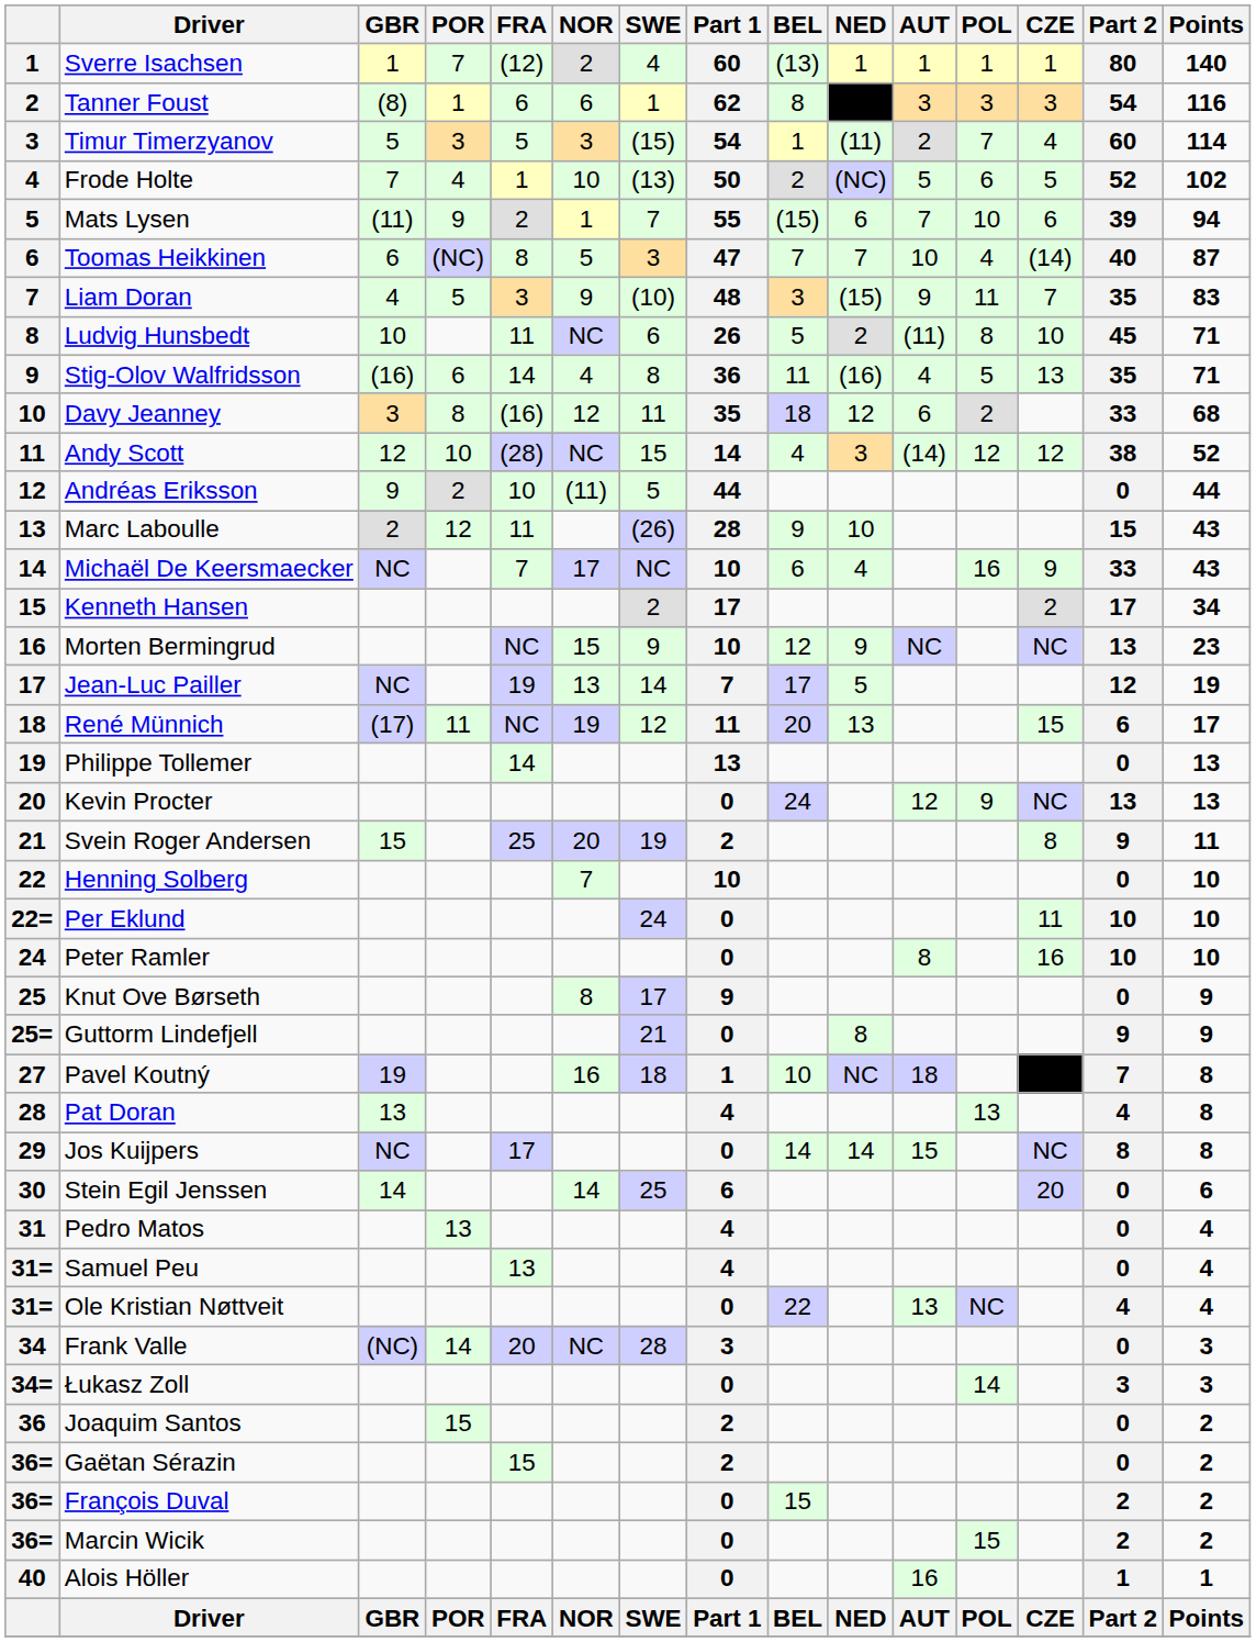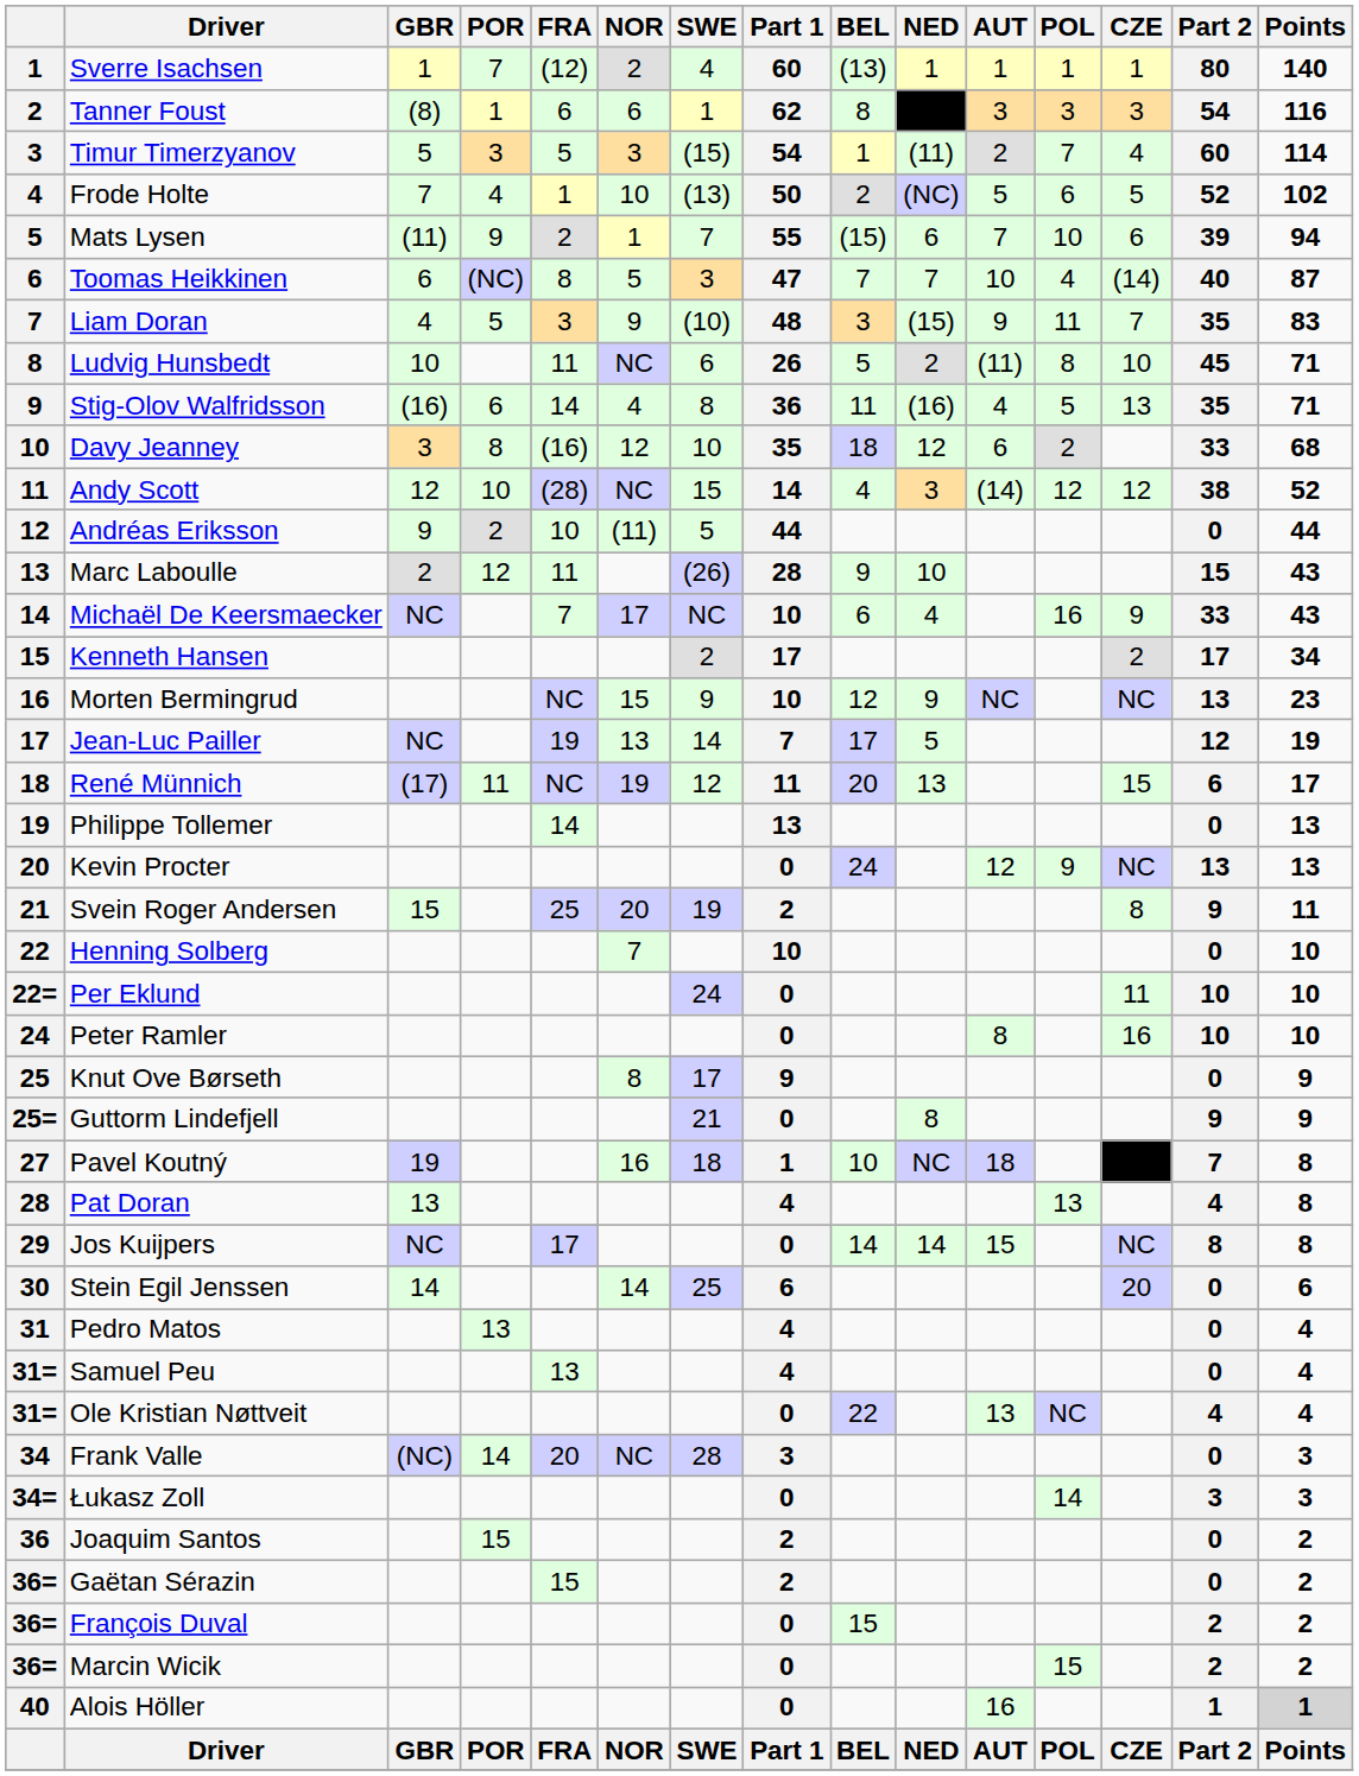 <table class="wikitable" style="font-size: 85%; text-align: center;">
 <tr valign="top">
 <th valign="middle"></th>
 <th valign="middle">Driver</th>
 <th>GBR <br></th>
 <th>POR <br></th>
 <th>FRA <br></th>
 <th>NOR <br></th>
 <th>SWE <br></th>
 <th valign="middle">Part 1</th>
 <th>BEL <br></th>
 <th>NED <br></th>
 <th>AUT <br></th>
 <th>POL <br></th>
 <th>CZE <br></th>
 <th valign="middle">Part 2</th>
 <th valign="middle">Points</th>
 </tr>
 <tr>
 <th>1</th>
 <td align=left> <a href='#'>Sverre Isachsen</a></td>
 <td style="background:#FFFFBF;">1</td>
 <td style="background:#DFFFDF;">7</td>
 <td style="background:#DFFFDF;">(12)</td>
 <td style="background:#DFDFDF;">2</td>
 <td style="background:#DFFFDF;">4</td>
 <th>60</th>
 <td style="background:#DFFFDF;">(13)</td>
 <td style="background:#FFFFBF;">1</td>
 <td style="background:#FFFFBF;">1</td>
 <td style="background:#FFFFBF;">1</td>
 <td style="background:#FFFFBF;">1</td>
 <th>80</th>
 <td><strong>140</strong></td>
 </tr>
 <tr>
 <th>2</th>
 <td align=left> <a href='#'>Tanner Foust</a></td>
 <td style="background:#DFFFDF;">(8)</td>
 <td style="background:#FFFFBF;">1</td>
 <td style="background:#DFFFDF;">6</td>
 <td style="background:#DFFFDF;">6</td>
 <td style="background:#FFFFBF;">1</td>
 <th>62</th>
 <td style="background:#DFFFDF;">8</td>
 <td style="background:#000000;"><span>DSQ</span></td>
 <td style="background:#FFDF9F;">3</td>
 <td style="background:#FFDF9F;">3</td>
 <td style="background:#FFDF9F;">3</td>
 <th>54</th>
 <td><strong>116</strong></td>
 </tr>
 <tr>
 <th>3</th>
 <td align=left> <a href='#'>Timur Timerzyanov</a></td>
 <td style="background:#DFFFDF;">5</td>
 <td style="background:#FFDF9F;">3</td>
 <td style="background:#DFFFDF;">5</td>
 <td style="background:#FFDF9F;">3</td>
 <td style="background:#DFFFDF;">(15)</td>
 <th>54</th>
 <td style="background:#FFFFBF;">1</td>
 <td style="background:#DFFFDF;">(11)</td>
 <td style="background:#DFDFDF;">2</td>
 <td style="background:#DFFFDF;">7</td>
 <td style="background:#DFFFDF;">4</td>
 <th>60</th>
 <td><strong>114</strong></td>
 </tr>
 <tr>
 <th>4</th>
 <td align=left> Frode Holte</td>
 <td style="background:#DFFFDF;">7</td>
 <td style="background:#DFFFDF;">4</td>
 <td style="background:#FFFFBF;">1</td>
 <td style="background:#DFFFDF;">10</td>
 <td style="background:#DFFFDF;">(13)</td>
 <th>50</th>
 <td style="background:#DFDFDF;">2</td>
 <td style="background:#CFCFFF;">(NC)</td>
 <td style="background:#DFFFDF;">5</td>
 <td style="background:#DFFFDF;">6</td>
 <td style="background:#DFFFDF;">5</td>
 <th>52</th>
 <td><strong>102</strong></td>
 </tr>
 <tr>
 <th>5</th>
 <td align=left> Mats Lysen</td>
 <td style="background:#DFFFDF;">(11)</td>
 <td style="background:#DFFFDF;">9</td>
 <td style="background:#DFDFDF;">2</td>
 <td style="background:#FFFFBF;">1</td>
 <td style="background:#DFFFDF;">7</td>
 <th>55</th>
 <td style="background:#DFFFDF;">(15)</td>
 <td style="background:#DFFFDF;">6</td>
 <td style="background:#DFFFDF;">7</td>
 <td style="background:#DFFFDF;">10</td>
 <td style="background:#DFFFDF;">6</td>
 <th>39</th>
 <td><strong>94</strong></td>
 </tr>
 <tr>
 <th>6</th>
 <td align=left> <a href='#'>Toomas Heikkinen</a></td>
 <td style="background:#DFFFDF;">6</td>
 <td style="background:#CFCFFF;">(NC)</td>
 <td style="background:#DFFFDF;">8</td>
 <td style="background:#DFFFDF;">5</td>
 <td style="background:#FFDF9F;">3</td>
 <th>47</th>
 <td style="background:#DFFFDF;">7</td>
 <td style="background:#DFFFDF;">7</td>
 <td style="background:#DFFFDF;">10</td>
 <td style="background:#DFFFDF;">4</td>
 <td style="background:#DFFFDF;">(14)</td>
 <th>40</th>
 <td><strong>87</strong></td>
 </tr>
 <tr>
 <th>7</th>
 <td align=left> <a href='#'>Liam Doran</a></td>
 <td style="background:#DFFFDF;">4</td>
 <td style="background:#DFFFDF;">5</td>
 <td style="background:#FFDF9F;">3</td>
 <td style="background:#DFFFDF;">9</td>
 <td style="background:#DFFFDF;">(10)</td>
 <th>48</th>
 <td style="background:#FFDF9F;">3</td>
 <td style="background:#DFFFDF;">(15)</td>
 <td style="background:#DFFFDF;">9</td>
 <td style="background:#DFFFDF;">11</td>
 <td style="background:#DFFFDF;">7</td>
 <th>35</th>
 <td><strong>83</strong></td>
 </tr>
 <tr>
 <th>8</th>
 <td align=left> <a href='#'>Ludvig Hunsbedt</a></td>
 <td style="background:#DFFFDF;">10</td>
 <td></td>
 <td style="background:#DFFFDF;">11</td>
 <td style="background:#CFCFFF;">NC</td>
 <td style="background:#DFFFDF;">6</td>
 <th>26</th>
 <td style="background:#DFFFDF;">5</td>
 <td style="background:#DFDFDF;">2</td>
 <td style="background:#DFFFDF;">(11)</td>
 <td style="background:#DFFFDF;">8</td>
 <td style="background:#DFFFDF;">10</td>
 <th>45</th>
 <td><strong>71</strong></td>
 </tr>
 <tr>
 <th>9</th>
 <td align=left> <a href='#'>Stig-Olov Walfridsson</a></td>
 <td style="background:#DFFFDF;">(16)</td>
 <td style="background:#DFFFDF;">6</td>
 <td style="background:#DFFFDF;">14</td>
 <td style="background:#DFFFDF;">4</td>
 <td style="background:#DFFFDF;">8</td>
 <th>36</th>
 <td style="background:#DFFFDF;">11</td>
 <td style="background:#DFFFDF;">(16)</td>
 <td style="background:#DFFFDF;">4</td>
 <td style="background:#DFFFDF;">5</td>
 <td style="background:#DFFFDF;">13</td>
 <th>35</th>
 <td><strong>71</strong></td>
 </tr>
 <tr>
 <th>10</th>
 <td align=left> <a href='#'>Davy Jeanney</a></td>
 <td style="background:#FFDF9F;">3</td>
 <td style="background:#DFFFDF;">8</td>
 <td style="background:#DFFFDF;">(16)</td>
 <td style="background:#DFFFDF;">12</td>
-<td style="background:#DFFFDF;">11</td>
+<td style="background:#DFFFDF;">10</td>
 <th>35</th>
 <td style="background:#CFCFFF;">18</td>
 <td style="background:#DFFFDF;">12</td>
 <td style="background:#DFFFDF;">6</td>
 <td style="background:#DFDFDF;">2</td>
 <td></td>
 <th>33</th>
 <td><strong>68</strong></td>
 </tr>
 <tr>
 <th>11</th>
 <td align=left> <a href='#'>Andy Scott</a></td>
 <td style="background:#DFFFDF;">12</td>
 <td style="background:#DFFFDF;">10</td>
 <td style="background:#CFCFFF;">(28)</td>
 <td style="background:#CFCFFF;">NC</td>
 <td style="background:#DFFFDF;">15</td>
 <th>14</th>
 <td style="background:#DFFFDF;">4</td>
 <td style="background:#FFDF9F;">3</td>
 <td style="background:#DFFFDF;">(14)</td>
 <td style="background:#DFFFDF;">12</td>
 <td style="background:#DFFFDF;">12</td>
 <th>38</th>
 <td><strong>52</strong></td>
 </tr>
 <tr>
 <th>12</th>
 <td align=left> <a href='#'>Andréas Eriksson</a></td>
 <td style="background:#DFFFDF;">9</td>
 <td style="background:#DFDFDF;">2</td>
 <td style="background:#DFFFDF;">10</td>
 <td style="background:#DFFFDF;">(11)</td>
 <td style="background:#DFFFDF;">5</td>
 <th>44</th>
 <td></td>
 <td></td>
 <td></td>
 <td></td>
 <td></td>
 <th>0</th>
 <td><strong>44</strong></td>
 </tr>
 <tr>
 <th>13</th>
 <td align=left> Marc Laboulle</td>
 <td style="background:#DFDFDF;">2</td>
 <td style="background:#DFFFDF;">12</td>
 <td style="background:#DFFFDF;">11</td>
 <td></td>
 <td style="background:#CFCFFF;">(26)</td>
 <th>28</th>
 <td style="background:#DFFFDF;">9</td>
 <td style="background:#DFFFDF;">10</td>
 <td></td>
 <td></td>
 <td></td>
 <th>15</th>
 <td><strong>43</strong></td>
 </tr>
 <tr>
 <th>14</th>
 <td align=left> <a href='#'>Michaël De Keersmaecker</a></td>
 <td style="background:#CFCFFF;">NC</td>
 <td></td>
 <td style="background:#DFFFDF;">7</td>
 <td style="background:#CFCFFF;">17</td>
 <td style="background:#CFCFFF;">NC</td>
 <th>10</th>
 <td style="background:#DFFFDF;">6</td>
 <td style="background:#DFFFDF;">4</td>
 <td></td>
 <td style="background:#DFFFDF;">16</td>
 <td style="background:#DFFFDF;">9</td>
 <th>33</th>
 <td><strong>43</strong></td>
 </tr>
 <tr>
 <th>15</th>
 <td align=left> <a href='#'>Kenneth Hansen</a></td>
 <td></td>
 <td></td>
 <td></td>
 <td></td>
 <td style="background:#DFDFDF;">2</td>
 <th>17</th>
 <td></td>
 <td></td>
 <td></td>
 <td></td>
 <td style="background:#DFDFDF;">2</td>
 <th>17</th>
 <td><strong>34</strong></td>
 </tr>
 <tr>
 <th>16</th>
 <td align=left> Morten Bermingrud</td>
 <td></td>
 <td></td>
 <td style="background:#CFCFFF;">NC</td>
 <td style="background:#DFFFDF;">15</td>
 <td style="background:#DFFFDF;">9</td>
 <th>10</th>
 <td style="background:#DFFFDF;">12</td>
 <td style="background:#DFFFDF;">9</td>
 <td style="background:#CFCFFF;">NC</td>
 <td></td>
 <td style="background:#CFCFFF;">NC</td>
 <th>13</th>
 <td><strong>23</strong></td>
 </tr>
 <tr>
 <th>17</th>
 <td align=left> <a href='#'>Jean-Luc Pailler</a></td>
 <td style="background:#CFCFFF;">NC</td>
 <td></td>
 <td style="background:#CFCFFF;">19</td>
 <td style="background:#DFFFDF;">13</td>
 <td style="background:#DFFFDF;">14</td>
 <th>7</th>
 <td style="background:#CFCFFF;">17</td>
 <td style="background:#DFFFDF;">5</td>
 <td></td>
 <td></td>
 <td></td>
 <th>12</th>
 <td><strong>19</strong></td>
 </tr>
 <tr>
 <th>18</th>
 <td align=left> <a href='#'>René Münnich</a></td>
 <td style="background:#CFCFFF;">(17)</td>
 <td style="background:#DFFFDF;">11</td>
 <td style="background:#CFCFFF;">NC</td>
 <td style="background:#CFCFFF;">19</td>
 <td style="background:#DFFFDF;">12</td>
 <th>11</th>
 <td style="background:#CFCFFF;">20</td>
 <td style="background:#DFFFDF;">13</td>
 <td></td>
 <td></td>
 <td style="background:#DFFFDF;">15</td>
 <th>6</th>
 <td><strong>17</strong></td>
 </tr>
 <tr>
 <th>19</th>
 <td align=left> Philippe Tollemer</td>
 <td></td>
 <td></td>
 <td style="background:#DFFFDF;">14</td>
 <td></td>
 <td></td>
 <th>13</th>
 <td></td>
 <td></td>
 <td></td>
 <td></td>
 <td></td>
 <th>0</th>
 <td><strong>13</strong></td>
 </tr>
 <tr>
 <th>20</th>
 <td align=left> Kevin Procter</td>
 <td></td>
 <td></td>
 <td></td>
 <td></td>
 <td></td>
 <th>0</th>
 <td style="background:#CFCFFF;">24</td>
 <td></td>
 <td style="background:#DFFFDF;">12</td>
 <td style="background:#DFFFDF;">9</td>
 <td style="background:#CFCFFF;">NC</td>
 <th>13</th>
 <td><strong>13</strong></td>
 </tr>
 <tr>
 <th>21</th>
 <td align=left> Svein Roger Andersen</td>
 <td style="background:#DFFFDF;">15</td>
 <td></td>
 <td style="background:#CFCFFF;">25</td>
 <td style="background:#CFCFFF;">20</td>
 <td style="background:#CFCFFF;">19</td>
 <th>2</th>
 <td></td>
 <td></td>
 <td></td>
 <td></td>
 <td style="background:#DFFFDF;">8</td>
 <th>9</th>
 <td><strong>11</strong></td>
 </tr>
 <tr>
 <th>22</th>
 <td align=left> <a href='#'>Henning Solberg</a></td>
 <td></td>
 <td></td>
 <td></td>
 <td style="background:#DFFFDF;">7</td>
 <td></td>
 <th>10</th>
 <td></td>
 <td></td>
 <td></td>
 <td></td>
 <td></td>
 <th>0</th>
 <td><strong>10</strong></td>
 </tr>
 <tr>
 <th>22=</th>
 <td align=left> <a href='#'>Per Eklund</a></td>
 <td></td>
 <td></td>
 <td></td>
 <td></td>
 <td style="background:#CFCFFF;">24</td>
 <th>0</th>
 <td></td>
 <td></td>
 <td></td>
 <td></td>
 <td style="background:#DFFFDF;">11</td>
 <th>10</th>
 <td><strong>10</strong></td>
 </tr>
 <tr>
 <th>24</th>
 <td align=left> Peter Ramler</td>
 <td></td>
 <td></td>
 <td></td>
 <td></td>
 <td></td>
 <th>0</th>
 <td></td>
 <td></td>
 <td style="background:#DFFFDF;">8</td>
 <td></td>
 <td style="background:#DFFFDF;">16</td>
 <th>10</th>
 <td><strong>10</strong></td>
 </tr>
 <tr>
 <th>25</th>
 <td align=left> Knut Ove Børseth</td>
 <td></td>
 <td></td>
 <td></td>
 <td style="background:#DFFFDF;">8</td>
 <td style="background:#CFCFFF;">17</td>
 <th>9</th>
 <td></td>
 <td></td>
 <td></td>
 <td></td>
 <td></td>
 <th>0</th>
 <td><strong>9</strong></td>
 </tr>
 <tr>
 <th>25=</th>
 <td align=left> Guttorm Lindefjell</td>
 <td></td>
 <td></td>
 <td></td>
 <td></td>
 <td style="background:#CFCFFF;">21</td>
 <th>0</th>
 <td></td>
 <td style="background:#DFFFDF;">8</td>
 <td></td>
 <td></td>
 <td></td>
 <th>9</th>
 <td><strong>9</strong></td>
 </tr>
 <tr>
 <th>27</th>
 <td align=left> Pavel Koutný</td>
 <td style="background:#CFCFFF;">19</td>
 <td></td>
 <td></td>
 <td style="background:#DFFFDF;">16</td>
 <td style="background:#CFCFFF;">18</td>
 <th>1</th>
 <td style="background:#DFFFDF;">10</td>
 <td style="background:#CFCFFF;">NC</td>
 <td style="background:#CFCFFF;">18</td>
 <td></td>
 <td style="background:#000000;"><span>DSQ</span></td>
 <th>7</th>
 <td><strong>8</strong></td>
 </tr>
 <tr>
 <th>28</th>
 <td align=left> <a href='#'>Pat Doran</a></td>
 <td style="background:#DFFFDF;">13</td>
 <td></td>
 <td></td>
 <td></td>
 <td></td>
 <th>4</th>
 <td></td>
 <td></td>
 <td></td>
 <td style="background:#DFFFDF;">13</td>
 <td></td>
 <th>4</th>
 <td><strong>8</strong></td>
 </tr>
 <tr>
 <th>29</th>
 <td align=left> Jos Kuijpers</td>
 <td style="background:#CFCFFF;">NC</td>
 <td></td>
 <td style="background:#CFCFFF;">17</td>
 <td></td>
 <td></td>
 <th>0</th>
 <td style="background:#DFFFDF;">14</td>
 <td style="background:#DFFFDF;">14</td>
 <td style="background:#DFFFDF;">15</td>
 <td></td>
 <td style="background:#CFCFFF;">NC</td>
 <th>8</th>
 <td><strong>8</strong></td>
 </tr>
 <tr>
 <th>30</th>
 <td align=left> Stein Egil Jenssen</td>
 <td style="background:#DFFFDF;">14</td>
 <td></td>
 <td></td>
 <td style="background:#DFFFDF;">14</td>
 <td style="background:#CFCFFF;">25</td>
 <th>6</th>
 <td></td>
 <td></td>
 <td></td>
 <td></td>
 <td style="background:#CFCFFF;">20</td>
 <th>0</th>
 <td><strong>6</strong></td>
 </tr>
 <tr>
 <th>31</th>
 <td align=left> Pedro Matos</td>
 <td></td>
 <td style="background:#DFFFDF;">13</td>
 <td></td>
 <td></td>
 <td></td>
 <th>4</th>
 <td></td>
 <td></td>
 <td></td>
 <td></td>
 <td></td>
 <th>0</th>
 <td><strong>4</strong></td>
 </tr>
 <tr>
 <th>31=</th>
 <td align=left> Samuel Peu</td>
 <td></td>
 <td></td>
 <td style="background:#DFFFDF;">13</td>
 <td></td>
 <td></td>
 <th>4</th>
 <td></td>
 <td></td>
 <td></td>
 <td></td>
 <td></td>
 <th>0</th>
 <td><strong>4</strong></td>
 </tr>
 <tr>
 <th>31=</th>
 <td align=left> Ole Kristian Nøttveit</td>
 <td></td>
 <td></td>
 <td></td>
 <td></td>
 <td></td>
 <th>0</th>
 <td style="background:#CFCFFF;">22</td>
 <td></td>
 <td style="background:#DFFFDF;">13</td>
 <td style="background:#CFCFFF;">NC</td>
 <td></td>
 <th>4</th>
 <td><strong>4</strong></td>
 </tr>
 <tr>
 <th>34</th>
 <td align=left> Frank Valle</td>
 <td style="background:#CFCFFF;">(NC)</td>
 <td style="background:#DFFFDF;">14</td>
 <td style="background:#CFCFFF;">20</td>
 <td style="background:#CFCFFF;">NC</td>
 <td style="background:#CFCFFF;">28</td>
 <th>3</th>
 <td></td>
 <td></td>
 <td></td>
 <td></td>
 <td></td>
 <th>0</th>
 <td><strong>3</strong></td>
 </tr>
 <tr>
 <th>34=</th>
 <td align=left> Łukasz Zoll</td>
 <td></td>
 <td></td>
 <td></td>
 <td></td>
 <td></td>
 <th>0</th>
 <td></td>
 <td></td>
 <td></td>
 <td style="background:#DFFFDF;">14</td>
 <td></td>
 <th>3</th>
 <td><strong>3</strong></td>
 </tr>
 <tr>
 <th>36</th>
 <td align=left> Joaquim Santos</td>
 <td></td>
 <td style="background:#DFFFDF;">15</td>
 <td></td>
 <td></td>
 <td></td>
 <th>2</th>
 <td></td>
 <td></td>
 <td></td>
 <td></td>
 <td></td>
 <th>0</th>
 <td><strong>2</strong></td>
 </tr>
 <tr>
 <th>36=</th>
 <td align=left> Gaëtan Sérazin</td>
 <td></td>
 <td></td>
 <td style="background:#DFFFDF;">15</td>
 <td></td>
 <td></td>
 <th>2</th>
 <td></td>
 <td></td>
 <td></td>
 <td></td>
 <td></td>
 <th>0</th>
 <td><strong>2</strong></td>
 </tr>
 <tr>
 <th>36=</th>
 <td align=left> <a href='#'>François Duval</a></td>
 <td></td>
 <td></td>
 <td></td>
 <td></td>
 <td></td>
 <th>0</th>
 <td style="background:#DFFFDF;">15</td>
 <td></td>
 <td></td>
 <td></td>
 <td></td>
 <th>2</th>
 <td><strong>2</strong></td>
 </tr>
 <tr>
 <th>36=</th>
 <td align=left> Marcin Wicik</td>
 <td></td>
 <td></td>
 <td></td>
 <td></td>
 <td></td>
 <th>0</th>
 <td></td>
 <td></td>
 <td></td>
 <td style="background:#DFFFDF;">15</td>
 <td></td>
 <th>2</th>
 <td><strong>2</strong></td>
 </tr>
 <tr>
 <th>40</th>
 <td align=left> Alois Höller</td>
 <td></td>
 <td></td>
 <td></td>
 <td></td>
 <td></td>
 <th>0</th>
 <td></td>
 <td></td>
 <td style="background:#DFFFDF;">16</td>
 <td></td>
 <td></td>
 <th>1</th>
-<td><strong>1</strong></td>
+<td style="background: lightgrey;"><strong>1</strong></td>
 </tr>
 <tr valign="top">
 <th valign="middle"></th>
 <th valign="middle">Driver</th>
 <th>GBR <br></th>
 <th>POR <br></th>
 <th>FRA <br></th>
 <th>NOR <br></th>
 <th>SWE <br></th>
 <th valign="middle">Part 1</th>
 <th>BEL <br></th>
 <th>NED <br></th>
 <th>AUT <br></th>
 <th>POL <br></th>
 <th>CZE <br></th>
 <th valign="middle">Part 2</th>
 <th valign="middle">Points</th>
 </tr>
 <tr>
 </tr>
 </table>
